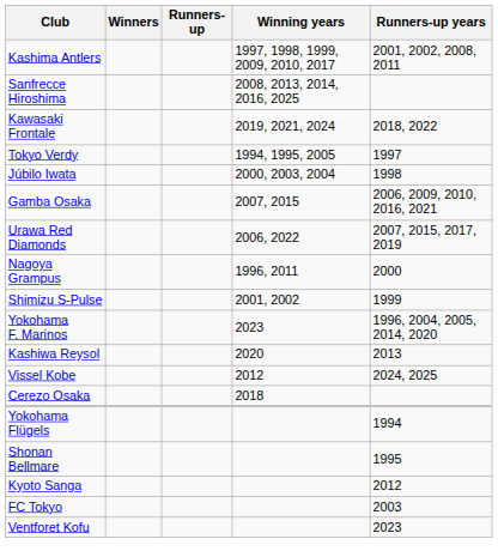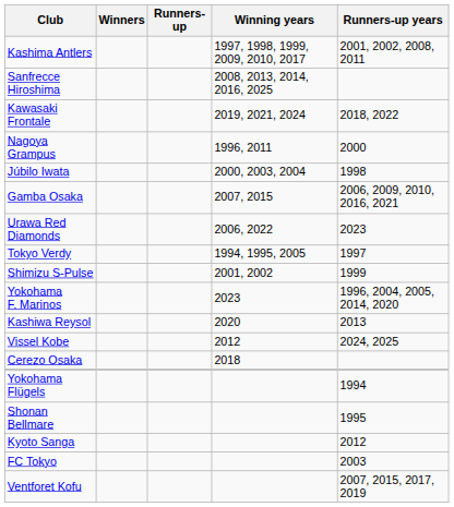 <table class="wikitable">
 <tr>
 <th>Club</th>
 <th>Winners</th>
 <th>Runners-up</th>
 <th>Winning years</th>
 <th>Runners-up years</th>
 </tr>
 <tr>
 <td><a href='#'>Kashima Antlers</a></td>
 <td></td>
 <td></td>
 <td>1997, 1998, 1999, 2009, 2010, 2017</td>
 <td>2001, 2002, 2008, 2011</td>
 </tr>
 <tr>
 <td><a href='#'>Sanfrecce Hiroshima</a></td>
 <td></td>
 <td></td>
 <td>2008, 2013, 2014, 2016, 2025</td>
 <td></td>
 </tr>
 <tr>
 <td><a href='#'>Kawasaki Frontale</a></td>
 <td></td>
 <td></td>
 <td>2019, 2021, 2024</td>
 <td>2018, 2022</td>
 </tr>
 <tr>
-<td><a href='#'>Tokyo Verdy</a></td>
+<td><a href='#'>Nagoya Grampus</a></td>
 <td></td>
 <td></td>
-<td>1994, 1995, 2005</td>
-<td>1997</td>
+<td>1996, 2011</td>
+<td>2000</td>
 </tr>
 <tr>
 <td><a href='#'>Júbilo Iwata</a></td>
 <td></td>
 <td></td>
 <td>2000, 2003, 2004</td>
 <td>1998</td>
 </tr>
 <tr>
 <td><a href='#'>Gamba Osaka</a></td>
 <td></td>
 <td></td>
 <td>2007, 2015</td>
 <td>2006, 2009, 2010, 2016, 2021</td>
 </tr>
 <tr>
 <td><a href='#'>Urawa Red Diamonds</a></td>
 <td></td>
 <td></td>
 <td>2006, 2022</td>
-<td>2007, 2015, 2017, 2019</td>
+<td>2023</td>
 </tr>
 <tr>
-<td><a href='#'>Nagoya Grampus</a></td>
+<td><a href='#'>Tokyo Verdy</a></td>
 <td></td>
 <td></td>
-<td>1996, 2011</td>
-<td>2000</td>
+<td>1994, 1995, 2005</td>
+<td>1997</td>
 </tr>
 <tr>
 <td><a href='#'>Shimizu S-Pulse</a></td>
 <td></td>
 <td></td>
 <td>2001, 2002</td>
 <td>1999</td>
 </tr>
 <tr>
 <td><a href='#'>Yokohama F. Marinos</a></td>
 <td></td>
 <td></td>
 <td>2023</td>
 <td>1996, 2004, 2005, 2014, 2020</td>
 </tr>
 <tr>
 <td><a href='#'>Kashiwa Reysol</a></td>
 <td></td>
 <td></td>
 <td>2020</td>
 <td>2013</td>
 </tr>
 <tr>
 <td><a href='#'>Vissel Kobe</a></td>
 <td></td>
 <td></td>
 <td>2012</td>
 <td>2024, 2025</td>
 </tr>
 <tr>
 <td><a href='#'>Cerezo Osaka</a></td>
 <td></td>
 <td></td>
 <td>2018</td>
 <td></td>
 </tr>
 <tr>
 <td style="border-top-width: 2px;"><a href='#'>Yokohama Flügels</a></td>
 <td style="border-top-width: 2px;"></td>
 <td style="border-top-width: 2px;"></td>
 <td style="border-top-width: 2px;"></td>
 <td style="border-top-width: 2px;">1994</td>
 </tr>
 <tr>
 <td><a href='#'>Shonan Bellmare</a></td>
 <td></td>
 <td></td>
 <td></td>
 <td>1995</td>
 </tr>
 <tr>
 <td><a href='#'>Kyoto Sanga</a></td>
 <td></td>
 <td></td>
 <td></td>
 <td>2012</td>
 </tr>
 <tr>
 <td><a href='#'>FC Tokyo</a></td>
 <td></td>
 <td></td>
 <td></td>
 <td>2003</td>
 </tr>
 <tr>
 <td><a href='#'>Ventforet Kofu</a></td>
 <td></td>
 <td></td>
 <td></td>
-<td>2023</td>
+<td>2007, 2015, 2017, 2019</td>
 </tr>
 </table>
